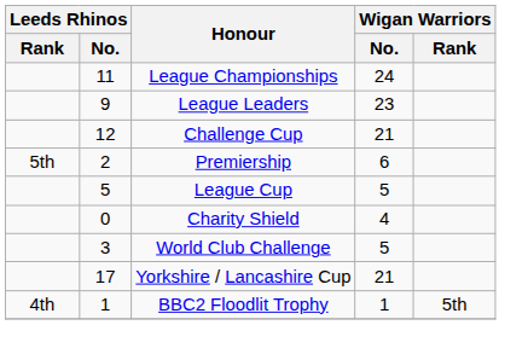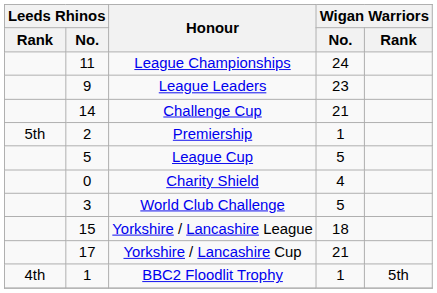 <table class="wikitable" style="text-align:center">
 <tr>
 <th colspan="2">Leeds Rhinos</th>
 <th rowspan="2">Honour</th>
 <th colspan="2">Wigan Warriors</th>
 </tr>
 <tr>
 <th>Rank</th>
 <th>No.</th>
 <th>No.</th>
 <th>Rank</th>
 </tr>
 <tr>
 <td></td>
 <td>11</td>
 <td><a href='#'>League Championships</a></td>
 <td>24</td>
 <td></td>
 </tr>
 <tr>
 <td></td>
 <td>9</td>
 <td><a href='#'>League Leaders</a></td>
 <td>23</td>
 <td></td>
 </tr>
 <tr>
 <td></td>
-<td>12</td>
+<td>14</td>
 <td><a href='#'>Challenge Cup</a></td>
 <td>21</td>
 <td></td>
 </tr>
 <tr>
 <td>5th</td>
 <td>2</td>
 <td><a href='#'>Premiership</a></td>
-<td>6</td>
+<td>1</td>
 <td></td>
 </tr>
 <tr>
 <td></td>
 <td>5</td>
 <td><a href='#'>League Cup</a></td>
 <td>5</td>
 <td></td>
 </tr>
 <tr>
 <td></td>
 <td>0</td>
 <td><a href='#'>Charity Shield</a></td>
 <td>4</td>
 <td></td>
 </tr>
 <tr>
 <td></td>
 <td>3</td>
 <td><a href='#'>World Club Challenge</a></td>
 <td>5</td>
 <td></td>
 </tr>
 <tr>
 <td></td>
+<td>15</td>
+<td><a href='#'>Yorkshire</a> / <a href='#'>Lancashire</a> League</td>
+<td>18</td>
+<td></td>
+</tr>
+<tr>
+<td></td>
 <td>17</td>
 <td><a href='#'>Yorkshire</a> / <a href='#'>Lancashire</a> Cup</td>
 <td>21</td>
 <td></td>
 </tr>
 <tr>
 <td>4th</td>
 <td>1</td>
 <td><a href='#'>BBC2 Floodlit Trophy</a></td>
 <td>1</td>
 <td>5th</td>
 </tr>
 <tr>
 </tr>
 </table>
